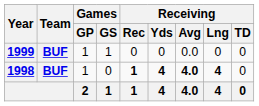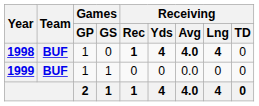 <table class="wikitable" style="text-align:center">
 <tr>
 <th rowspan="2">Year</th>
 <th rowspan="2">Team</th>
 <th colspan="2">Games</th>
 <th colspan="5">Receiving</th>
 </tr>
 <tr>
 <th>GP</th>
 <th>GS</th>
 <th>Rec</th>
 <th>Yds</th>
 <th>Avg</th>
 <th>Lng</th>
 <th>TD</th>
 </tr>
 <tr>
+<th><a href='#'>1998</a></th>
+<th><a href='#'>BUF</a></th>
+<td>1</td>
+<td>0</td>
+<td><strong>1</strong></td>
+<td><strong>4</strong></td>
+<td><strong>4.0</strong></td>
+<td><strong>4</strong></td>
+<td>0</td>
+</tr>
+<tr>
 <th><a href='#'>1999</a></th>
 <th><a href='#'>BUF</a></th>
 <td>1</td>
 <td>1</td>
 <td>0</td>
 <td>0</td>
 <td>0.0</td>
 <td>0</td>
-<td>0</td>
-</tr>
-<tr>
-<th><a href='#'>1998</a></th>
-<th><a href='#'>BUF</a></th>
-<td>1</td>
-<td>0</td>
-<td><strong>1</strong></td>
-<td><strong>4</strong></td>
-<td><strong>4.0</strong></td>
-<td><strong>4</strong></td>
 <td>0</td>
 </tr>
 <tr>
 <th colspan="2"></th>
 <th>2</th>
 <th>1</th>
 <th>1</th>
 <th>4</th>
 <th>4.0</th>
 <th>4</th>
 <th>0</th>
 </tr>
 </table>
